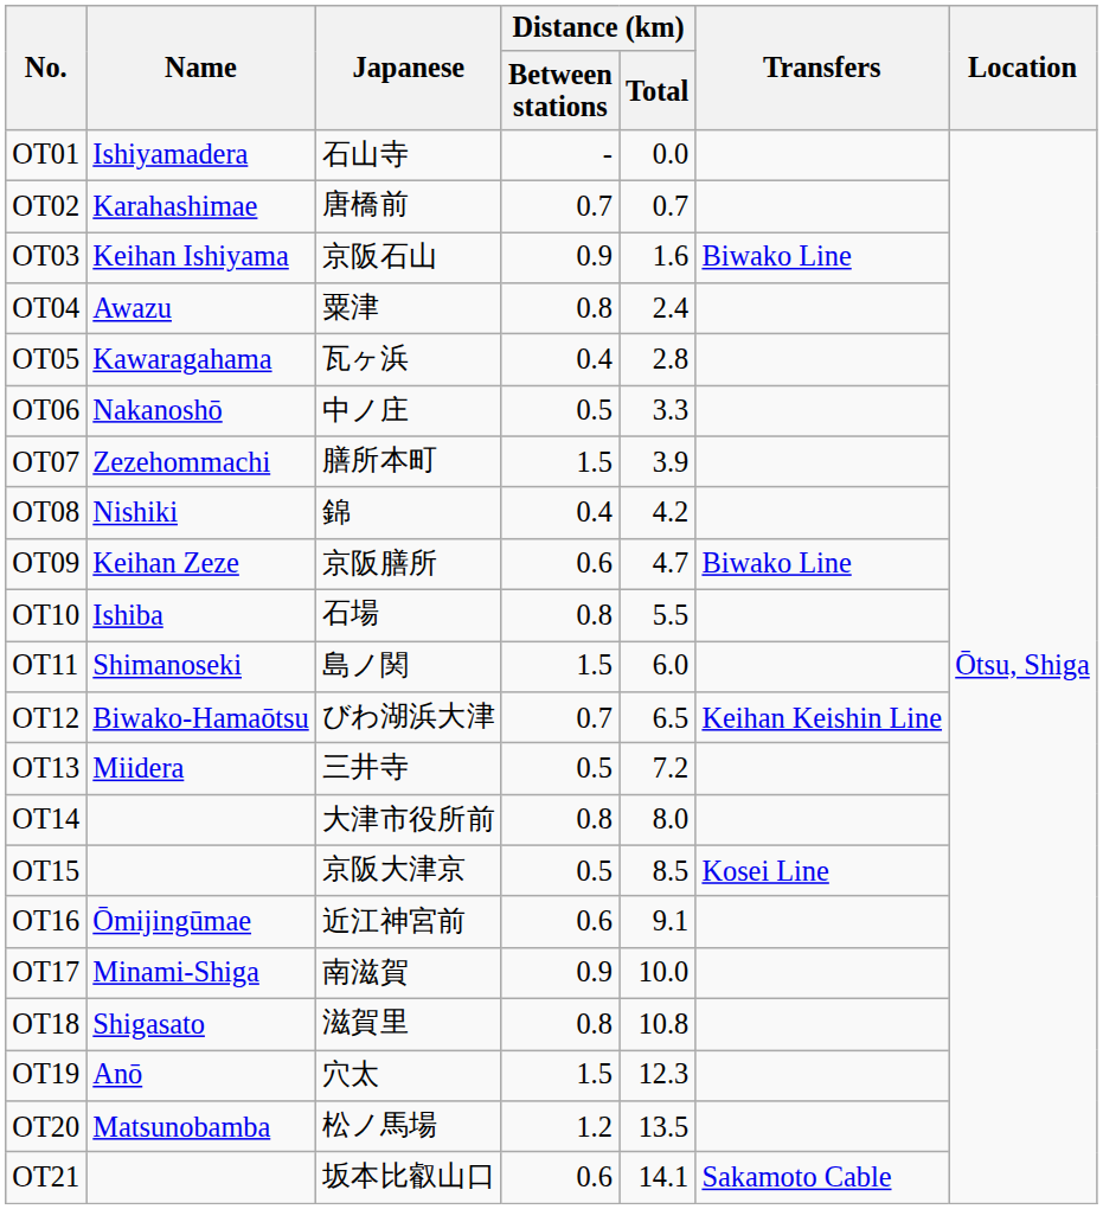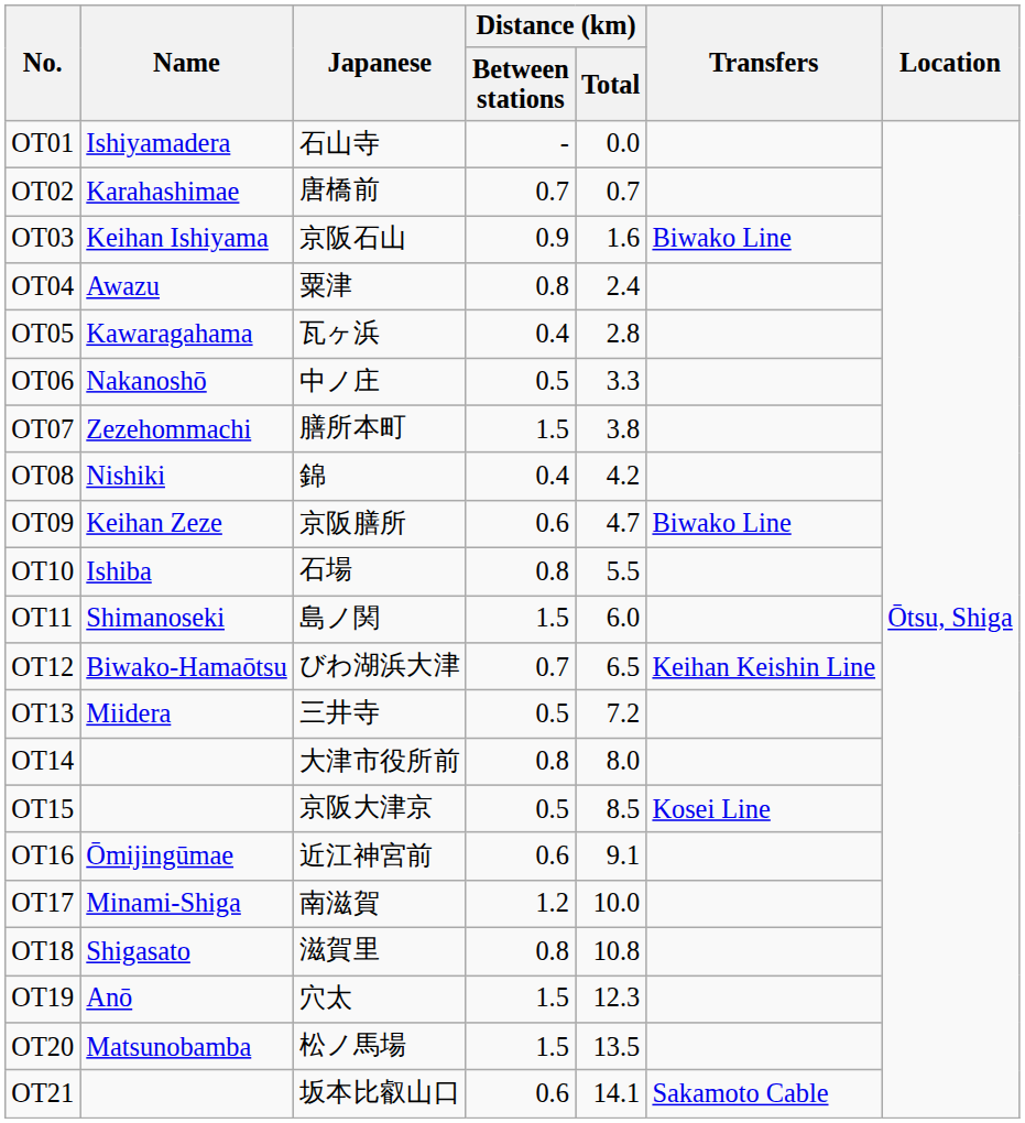 <table class="wikitable">
 <tr>
 <th rowspan=2>No.</th>
 <th rowspan=2>Name</th>
 <th rowspan=2>Japanese</th>
 <th colspan=2>Distance (km)</th>
 <th rowspan=2>Transfers</th>
 <th rowspan=2>Location</th>
 </tr>
 <tr>
 <th>Between<br>stations</th>
 <th>Total</th>
 </tr>
 <tr>
 <td>OT01</td>
 <td><a href='#'>Ishiyamadera</a></td>
 <td>石山寺</td>
 <td style="text-align:right;">-</td>
 <td style="text-align:right;">0.0</td>
 <td> </td>
 <td rowspan="21"><a href='#'>Ōtsu, Shiga</a></td>
 </tr>
 <tr>
 <td>OT02</td>
 <td><a href='#'>Karahashimae</a></td>
 <td>唐橋前</td>
 <td style="text-align:right;">0.7</td>
 <td style="text-align:right;">0.7</td>
 <td> </td>
 </tr>
 <tr>
 <td>OT03</td>
 <td><a href='#'>Keihan Ishiyama</a></td>
 <td>京阪石山</td>
 <td style="text-align:right;">0.9</td>
 <td style="text-align:right;">1.6</td>
 <td> <a href='#'>Biwako Line</a></td>
 </tr>
 <tr>
 <td>OT04</td>
 <td><a href='#'>Awazu</a></td>
 <td>粟津</td>
 <td style="text-align:right;">0.8</td>
 <td style="text-align:right;">2.4</td>
 <td> </td>
 </tr>
 <tr>
 <td>OT05</td>
 <td><a href='#'>Kawaragahama</a></td>
 <td>瓦ヶ浜</td>
 <td style="text-align:right;">0.4</td>
 <td style="text-align:right;">2.8</td>
 <td> </td>
 </tr>
 <tr>
 <td>OT06</td>
 <td><a href='#'>Nakanoshō</a></td>
 <td>中ノ庄</td>
 <td style="text-align:right;">0.5</td>
 <td style="text-align:right;">3.3</td>
 <td> </td>
 </tr>
 <tr>
 <td>OT07</td>
 <td><a href='#'>Zezehommachi</a></td>
 <td>膳所本町</td>
 <td style="text-align:right;">1.5</td>
-<td style="text-align:right;">3.9</td>
+<td style="text-align:right;">3.8</td>
 <td> </td>
 </tr>
 <tr>
 <td>OT08</td>
 <td><a href='#'>Nishiki</a></td>
 <td>錦</td>
 <td style="text-align:right;">0.4</td>
 <td style="text-align:right;">4.2</td>
 <td> </td>
 </tr>
 <tr>
 <td>OT09</td>
 <td><a href='#'>Keihan Zeze</a></td>
 <td>京阪膳所</td>
 <td style="text-align:right;">0.6</td>
 <td style="text-align:right;">4.7</td>
 <td> <a href='#'>Biwako Line</a></td>
 </tr>
 <tr>
 <td>OT10</td>
 <td><a href='#'>Ishiba</a></td>
 <td>石場</td>
 <td style="text-align:right;">0.8</td>
 <td style="text-align:right;">5.5</td>
 <td> </td>
 </tr>
 <tr>
 <td>OT11</td>
 <td><a href='#'>Shimanoseki</a></td>
 <td>島ノ関</td>
 <td style="text-align:right;">1.5</td>
 <td style="text-align:right;">6.0</td>
 <td> </td>
 </tr>
 <tr>
 <td>OT12</td>
 <td><a href='#'>Biwako-Hamaōtsu</a></td>
 <td>びわ湖浜大津</td>
 <td style="text-align:right;">0.7</td>
 <td style="text-align:right;">6.5</td>
 <td> <a href='#'>Keihan Keishin Line</a></td>
 </tr>
 <tr>
 <td>OT13</td>
 <td><a href='#'>Miidera</a></td>
 <td>三井寺</td>
 <td style="text-align:right;">0.5</td>
 <td style="text-align:right;">7.2</td>
 <td> </td>
 </tr>
 <tr>
 <td>OT14</td>
 <td></td>
 <td>大津市役所前</td>
 <td style="text-align:right;">0.8</td>
 <td style="text-align:right;">8.0</td>
 <td> </td>
 </tr>
 <tr>
 <td>OT15</td>
 <td></td>
 <td>京阪大津京</td>
 <td style="text-align:right;">0.5</td>
 <td style="text-align:right;">8.5</td>
 <td> <a href='#'>Kosei Line</a></td>
 </tr>
 <tr>
 <td>OT16</td>
 <td><a href='#'>Ōmijingūmae</a></td>
 <td>近江神宮前</td>
 <td style="text-align:right;">0.6</td>
 <td style="text-align:right;">9.1</td>
 <td> </td>
 </tr>
 <tr>
 <td>OT17</td>
 <td><a href='#'>Minami-Shiga</a></td>
 <td>南滋賀</td>
-<td style="text-align:right;">0.9</td>
+<td style="text-align:right;">1.2</td>
 <td style="text-align:right;">10.0</td>
 <td> </td>
 </tr>
 <tr>
 <td>OT18</td>
 <td><a href='#'>Shigasato</a></td>
 <td>滋賀里</td>
 <td style="text-align:right;">0.8</td>
 <td style="text-align:right;">10.8</td>
 <td> </td>
 </tr>
 <tr>
 <td>OT19</td>
 <td><a href='#'>Anō</a></td>
 <td>穴太</td>
 <td style="text-align:right;">1.5</td>
 <td style="text-align:right;">12.3</td>
 <td> </td>
 </tr>
 <tr>
 <td>OT20</td>
 <td><a href='#'>Matsunobamba</a></td>
 <td>松ノ馬場</td>
-<td style="text-align:right;">1.2</td>
+<td style="text-align:right;">1.5</td>
 <td style="text-align:right;">13.5</td>
 <td> </td>
 </tr>
 <tr>
 <td>OT21</td>
 <td></td>
 <td>坂本比叡山口</td>
 <td style="text-align:right;">0.6</td>
 <td style="text-align:right;">14.1</td>
 <td><a href='#'>Sakamoto Cable</a></td>
 </tr>
 </table>
